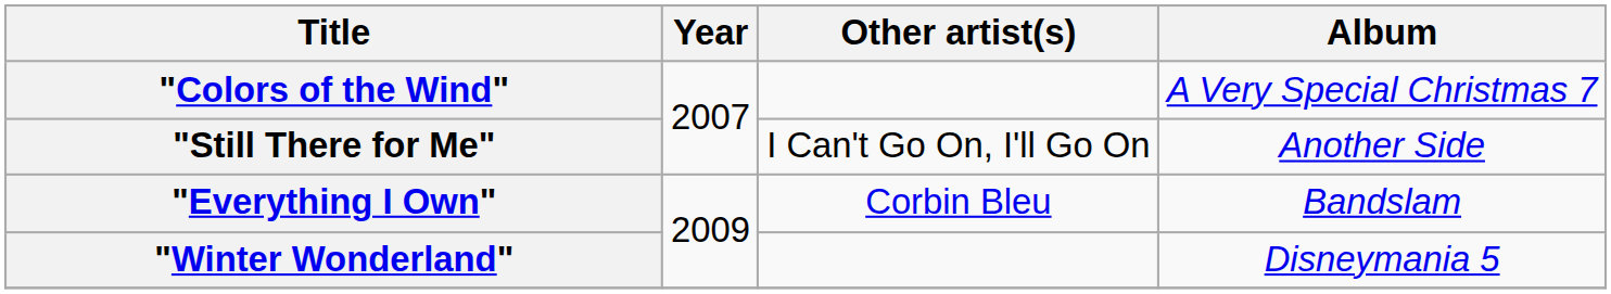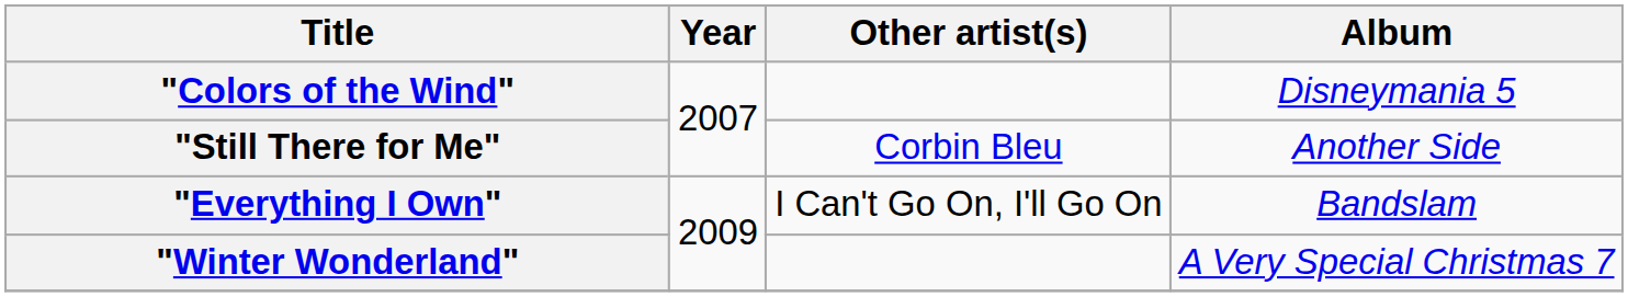 <table class="wikitable plainrowheaders" style="text-align:center;" border="1">
 <tr>
 <th scope="col" style="width:18em;">Title</th>
 <th scope="col">Year</th>
 <th scope="col">Other artist(s)</th>
 <th scope="col">Album</th>
 </tr>
 <tr>
 <th scope="row">"<a href='#'>Colors of the Wind</a>"</th>
 <td rowspan=2>2007</td>
 <td></td>
-<td><em><a href='#'>A Very Special Christmas 7</a></em></td>
+<td><em><a href='#'>Disneymania 5</a></em></td>
 </tr>
 <tr>
 <th scope="row">"Still There for Me"</th>
-<td>I Can't Go On, I'll Go On</td>
+<td><a href='#'>Corbin Bleu</a></td>
 <td rowspan="1"><em><a href='#'>Another Side</a></em></td>
 </tr>
 <tr>
 <th scope="row">"<a href='#'>Everything I Own</a>"</th>
 <td rowspan=2>2009</td>
-<td><a href='#'>Corbin Bleu</a></td>
+<td>I Can't Go On, I'll Go On</td>
 <td><em><a href='#'>Bandslam</a></em></td>
 </tr>
 <tr>
 <th scope="row">"<a href='#'>Winter Wonderland</a>"</th>
 <td></td>
-<td><em><a href='#'>Disneymania 5</a></em></td>
+<td><em><a href='#'>A Very Special Christmas 7</a></em></td>
 </tr>
 <tr>
 </tr>
 </table>
